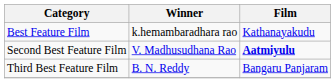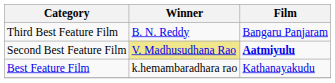 <table class="wikitable">
 <tr>
 <th>Category</th>
 <th>Winner</th>
 <th>Film</th>
 </tr>
 <tr>
+<td>Third Best Feature Film</td>
+<td><a href='#'>B. N. Reddy</a></td>
+<td><a href='#'>Bangaru Panjaram</a></td>
+</tr>
+<tr>
+<td>Second Best Feature Film</td>
+<td style="background: khaki;"><a href='#'>V. Madhusudhana Rao</a></td>
+<td><strong><a href='#'>Aatmiyulu</a></strong></td>
+</tr>
+<tr>
 <td><a href='#'>Best Feature Film</a></td>
 <td>k.hemambaradhara rao</td>
 <td><a href='#'>Kathanayakudu</a></td>
 </tr>
 <tr>
-<td>Second Best Feature Film</td>
-<td><a href='#'>V. Madhusudhana Rao</a></td>
-<td><strong><a href='#'>Aatmiyulu</a></strong></td>
-</tr>
-<tr>
-<td>Third Best Feature Film</td>
-<td><a href='#'>B. N. Reddy</a></td>
-<td><a href='#'>Bangaru Panjaram</a></td>
-</tr>
-<tr>
 </tr>
 </table>
